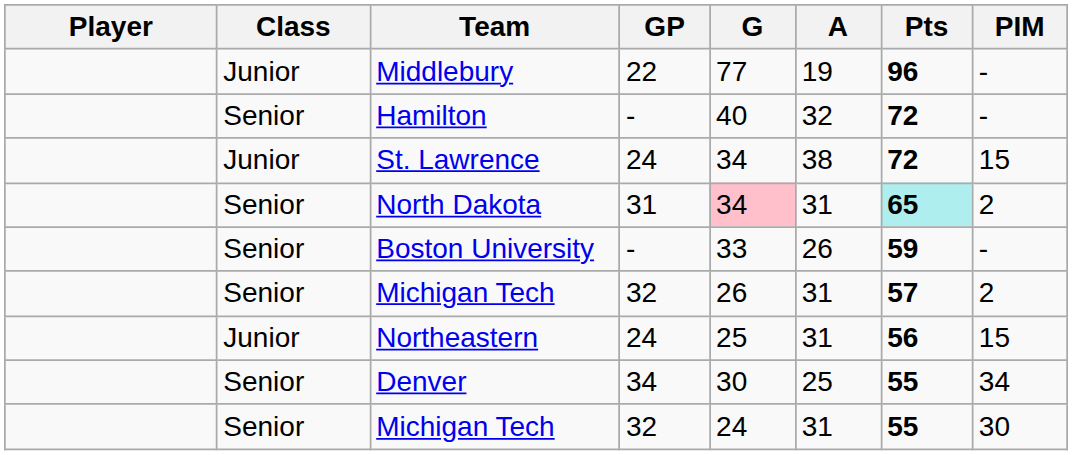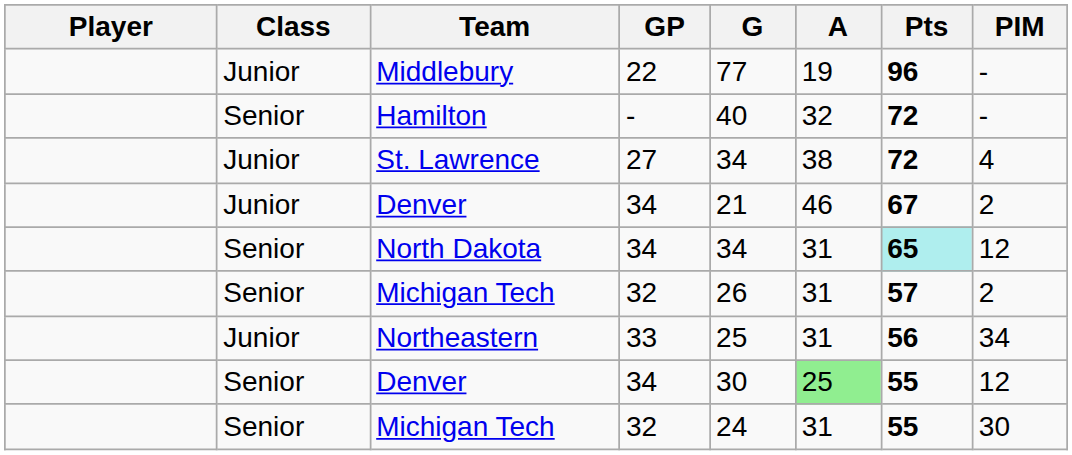 <table class="wikitable sortable">
 <tr>
 <th style="width: 11em;">Player</th>
 <th style="width: 7em;">Class</th>
 <th style="width: 11em;">Team</th>
 <th style="width: 4em;">GP</th>
 <th style="width: 4em;">G</th>
 <th style="width: 4em;">A</th>
 <th style="width: 4em;">Pts</th>
 <th style="width: 4em;">PIM</th>
 </tr>
 <tr>
 <td></td>
 <td>Junior</td>
 <td><a href='#'>Middlebury</a></td>
 <td>22</td>
 <td>77</td>
 <td>19</td>
 <td><strong>96</strong></td>
 <td>-</td>
 </tr>
 <tr>
 <td></td>
 <td>Senior</td>
 <td><a href='#'>Hamilton</a></td>
 <td>-</td>
 <td>40</td>
 <td>32</td>
 <td><strong>72</strong></td>
 <td>-</td>
 </tr>
 <tr>
 <td></td>
 <td>Junior</td>
 <td><a href='#'>St. Lawrence</a></td>
-<td>24</td>
+<td>27</td>
 <td>34</td>
 <td>38</td>
 <td><strong>72</strong></td>
-<td>15</td>
+<td>4</td>
+</tr>
+<tr>
+<td></td>
+<td>Junior</td>
+<td><a href='#'>Denver</a></td>
+<td>34</td>
+<td>21</td>
+<td>46</td>
+<td><strong>67</strong></td>
+<td>2</td>
 </tr>
 <tr>
 <td></td>
 <td>Senior</td>
 <td><a href='#'>North Dakota</a></td>
-<td>31</td>
-<td style="background: pink;">34</td>
+<td>34</td>
+<td>34</td>
 <td>31</td>
 <td style="background: paleturquoise;"><strong>65</strong></td>
-<td>2</td>
-</tr>
-<tr>
-<td></td>
-<td>Senior</td>
-<td><a href='#'>Boston University</a></td>
-<td>-</td>
-<td>33</td>
-<td>26</td>
-<td><strong>59</strong></td>
-<td>-</td>
+<td>12</td>
 </tr>
 <tr>
 <td></td>
 <td>Senior</td>
 <td><a href='#'>Michigan Tech</a></td>
 <td>32</td>
 <td>26</td>
 <td>31</td>
 <td><strong>57</strong></td>
 <td>2</td>
 </tr>
 <tr>
 <td></td>
 <td>Junior</td>
 <td><a href='#'>Northeastern</a></td>
-<td>24</td>
+<td>33</td>
 <td>25</td>
 <td>31</td>
 <td><strong>56</strong></td>
-<td>15</td>
+<td>34</td>
 </tr>
 <tr>
 <td></td>
 <td>Senior</td>
 <td><a href='#'>Denver</a></td>
 <td>34</td>
 <td>30</td>
-<td>25</td>
+<td style="background: lightgreen;">25</td>
 <td><strong>55</strong></td>
-<td>34</td>
+<td>12</td>
 </tr>
 <tr>
 <td></td>
 <td>Senior</td>
 <td><a href='#'>Michigan Tech</a></td>
 <td>32</td>
 <td>24</td>
 <td>31</td>
 <td><strong>55</strong></td>
 <td>30</td>
 </tr>
 </table>
